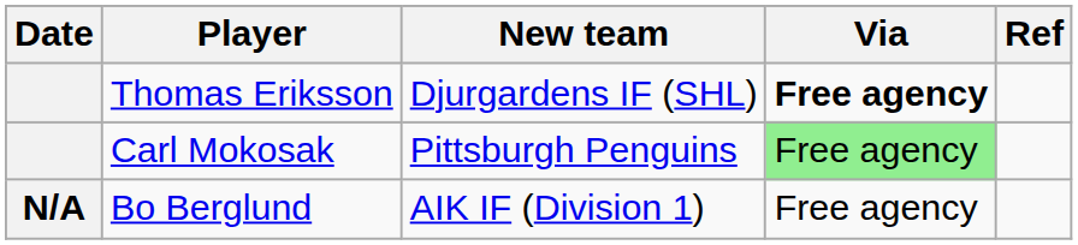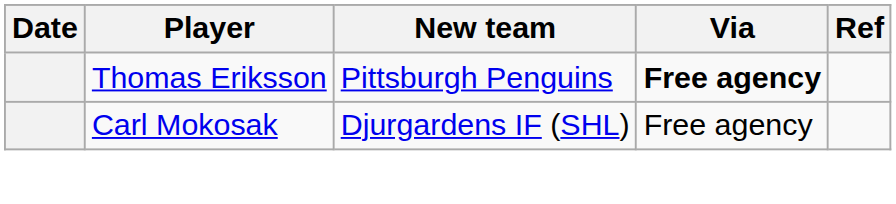 <table class="wikitable plainrowheaders">
 <tr style="background:#ddd; text-align:center;">
 <th>Date</th>
 <th>Player</th>
 <th>New team</th>
 <th>Via</th>
 <th>Ref</th>
 </tr>
 <tr>
 <th scope="row"></th>
 <td><a href='#'>Thomas Eriksson</a></td>
-<td><a href='#'>Djurgardens IF</a> (<a href='#'>SHL</a>)</td>
+<td><a href='#'>Pittsburgh Penguins</a></td>
 <td><strong>Free agency</strong></td>
 <td></td>
 </tr>
 <tr>
 <th scope="row"></th>
 <td><a href='#'>Carl Mokosak</a></td>
-<td><a href='#'>Pittsburgh Penguins</a></td>
-<td style="background: lightgreen;">Free agency</td>
-<td></td>
-</tr>
-<tr>
-<th scope="row">N/A</th>
-<td><a href='#'>Bo Berglund</a></td>
-<td><a href='#'>AIK IF</a> (<a href='#'>Division 1</a>)</td>
+<td><a href='#'>Djurgardens IF</a> (<a href='#'>SHL</a>)</td>
 <td>Free agency</td>
 <td></td>
 </tr>
 </table>
